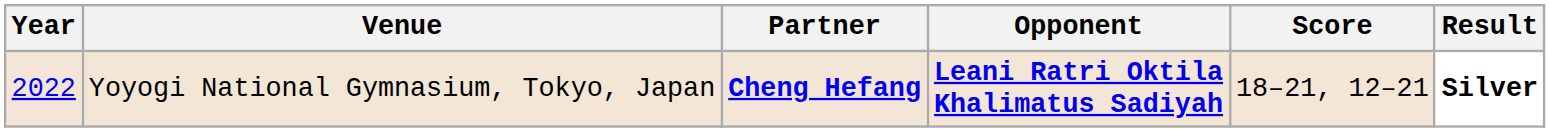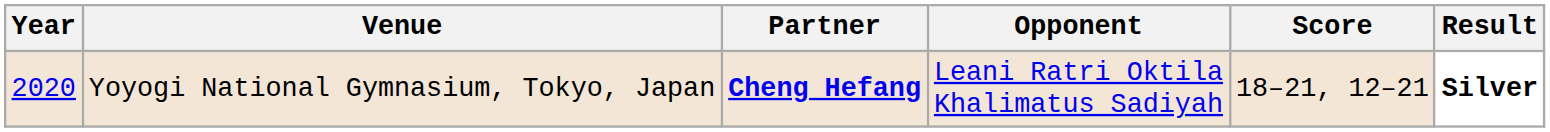 <table class="sortable wikitable" style="font-size: 90%;">
 <tr>
 <th>Year</th>
 <th>Venue</th>
 <th>Partner</th>
 <th>Opponent</th>
 <th>Score</th>
 <th>Result</th>
 </tr>
 <tr style="background:#F3E6D7">
-<td align="center"><a href='#'>2022</a></td>
+<td align="center"><a href='#'>2020</a></td>
 <td align="left">Yoyogi National Gymnasium, Tokyo, Japan</td>
 <td align="left"><strong> <a href='#'>Cheng Hefang</a></strong></td>
-<td align="left"><strong> <a href='#'>Leani Ratri Oktila</a><br> <a href='#'>Khalimatus Sadiyah</a></strong></td>
+<td align="left"> <a href='#'>Leani Ratri Oktila</a><br> <a href='#'>Khalimatus Sadiyah</a></td>
 <td align="left">18–21, 12–21</td>
 <td style="text-align:left; background:white"> <strong>Silver</strong></td>
 </tr>
 </table>
